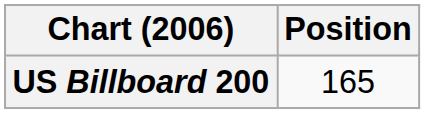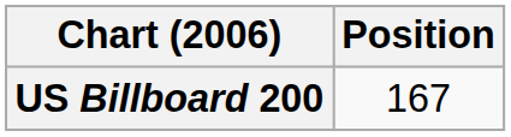 <table class="wikitable plainrowheaders" style="text-align:center">
 <tr>
 <th scope="col">Chart (2006)</th>
 <th scope="col">Position</th>
 </tr>
 <tr>
 <th scope="row">US <em>Billboard</em> 200</th>
-<td>165</td>
+<td>167</td>
 </tr>
 </table>
